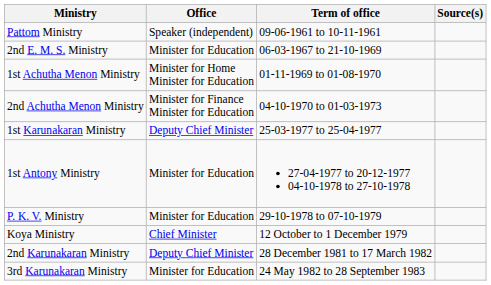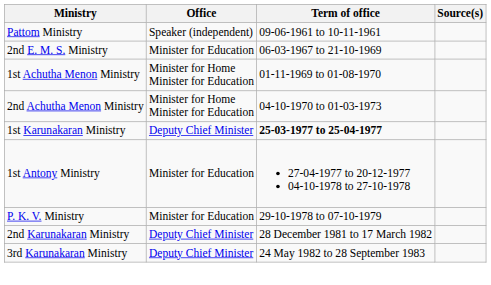 <table class="wikitable">
 <tr>
 <th>Ministry</th>
 <th>Office</th>
 <th>Term of office</th>
 <th>Source(s)</th>
 </tr>
 <tr>
 <td><a href='#'>Pattom</a> Ministry</td>
 <td>Speaker (independent)</td>
 <td>09-06-1961 to 10-11-1961</td>
 <td></td>
 </tr>
 <tr>
 <td>2nd <a href='#'>E. M. S.</a>  Ministry</td>
 <td>Minister for Education</td>
 <td>06-03-1967 to 21-10-1969</td>
 <td></td>
 </tr>
 <tr>
 <td>1st <a href='#'>Achutha Menon</a> Ministry</td>
 <td>Minister for Home<br>Minister for Education</td>
 <td>01-11-1969 to 01-08-1970</td>
 <td></td>
 </tr>
 <tr>
 <td>2nd <a href='#'>Achutha Menon</a> Ministry</td>
-<td>Minister for Finance<br>Minister for Education</td>
+<td>Minister for Home<br>Minister for Education</td>
 <td>04-10-1970 to 01-03-1973</td>
 <td></td>
 </tr>
 <tr>
 <td>1st <a href='#'>Karunakaran</a> Ministry</td>
 <td><a href='#'>Deputy Chief Minister</a></td>
-<td>25-03-1977 to 25-04-1977</td>
+<td><strong>25-03-1977 to 25-04-1977</strong></td>
 <td></td>
 </tr>
 <tr>
 <td>1st <a href='#'>Antony</a> Ministry</td>
 <td>Minister for Education</td>
 <td><br><ul><li>27-04-1977 to 20-12-1977</li><li>04-10-1978 to 27-10-1978</li></ul></td>
 <td></td>
 </tr>
 <tr>
 <td><a href='#'>P. K. V.</a> Ministry</td>
 <td>Minister for Education</td>
 <td>29-10-1978 to 07-10-1979</td>
 <td></td>
 </tr>
 <tr>
-<td>Koya Ministry</td>
-<td><a href='#'>Chief Minister</a></td>
-<td>12 October to 1 December 1979</td>
-<td></td>
-</tr>
-<tr>
 <td>2nd <a href='#'>Karunakaran</a> Ministry</td>
 <td><a href='#'>Deputy Chief Minister</a></td>
 <td>28 December 1981 to 17 March 1982</td>
 <td></td>
 </tr>
 <tr>
 <td>3rd <a href='#'>Karunakaran</a> Ministry</td>
-<td>Minister for Education</td>
+<td><a href='#'>Deputy Chief Minister</a></td>
 <td>24 May 1982 to 28 September 1983</td>
 <td></td>
 </tr>
 </table>
